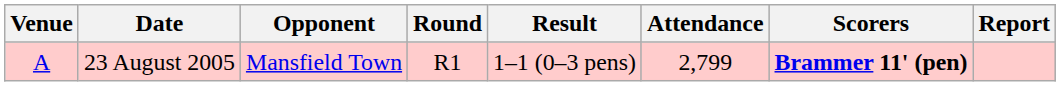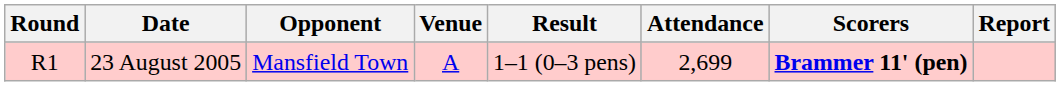 <table class="wikitable" style="font-size:100%; text-align:center">
 <tr>
-<th>Venue</th>
+<th>Round</th>
 <th>Date</th>
 <th>Opponent</th>
-<th>Round</th>
+<th>Venue</th>
 <th>Result</th>
 <th>Attendance</th>
 <th>Scorers</th>
 <th>Report</th>
 </tr>
 <tr style="background-color: #FFCCCC;">
-<td><a href='#'>A</a></td>
+<td>R1</td>
 <td>23 August 2005</td>
 <td><a href='#'>Mansfield Town</a></td>
-<td>R1</td>
+<td><a href='#'>A</a></td>
 <td>1–1 (0–3 pens)</td>
-<td>2,799</td>
+<td>2,699</td>
 <td><strong><a href='#'>Brammer</a> 11' (pen)</strong></td>
 <td></td>
 </tr>
 </table>
